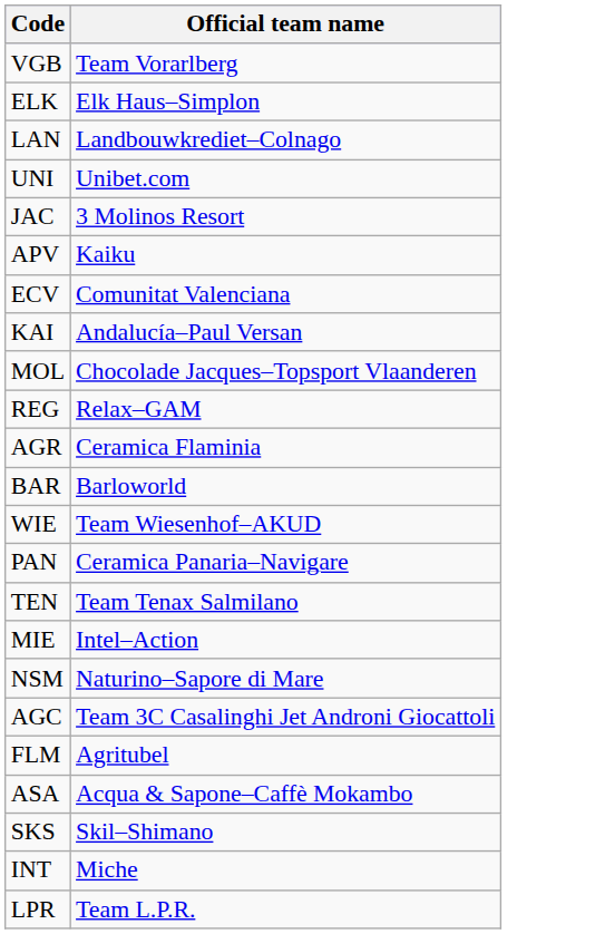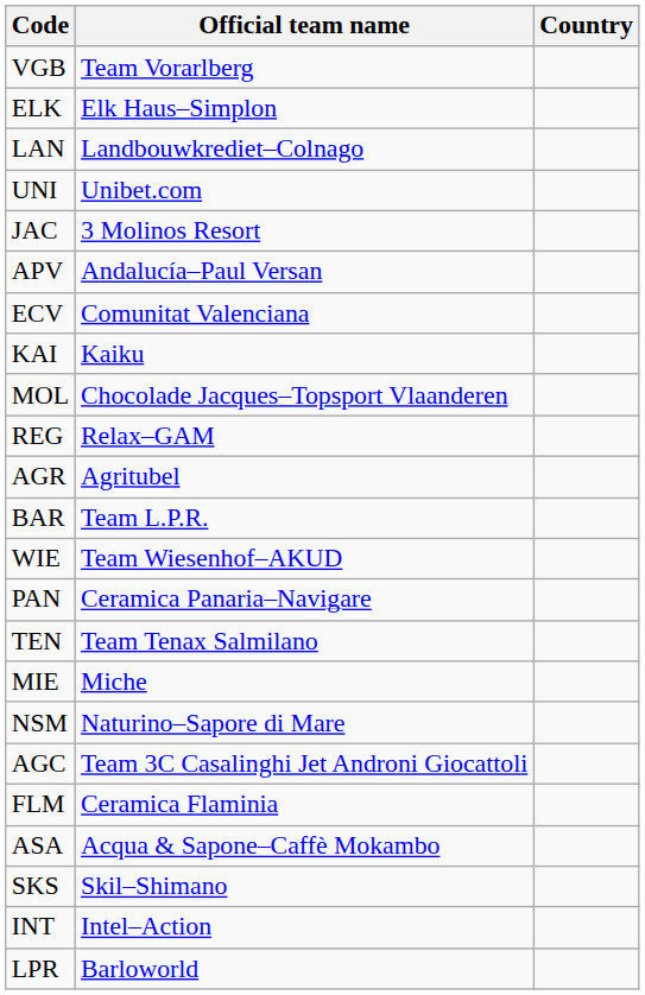 <table class="wikitable">
 <tr style="background:#ccccff;">
 <th>Code</th>
 <th>Official team name</th>
+<th>Country</th>
 </tr>
 <tr>
 <td>VGB</td>
 <td><a href='#'>Team Vorarlberg</a></td>
+<td></td>
 </tr>
 <tr>
 <td>ELK</td>
 <td><a href='#'>Elk Haus–Simplon</a></td>
+<td></td>
 </tr>
 <tr>
 <td>LAN</td>
 <td><a href='#'>Landbouwkrediet–Colnago</a></td>
+<td></td>
 </tr>
 <tr>
 <td>UNI</td>
 <td><a href='#'>Unibet.com</a></td>
+<td></td>
 </tr>
 <tr>
 <td>JAC</td>
 <td><a href='#'>3 Molinos Resort</a></td>
+<td></td>
 </tr>
 <tr>
 <td>APV</td>
-<td><a href='#'>Kaiku</a></td>
+<td><a href='#'>Andalucía–Paul Versan</a></td>
+<td></td>
 </tr>
 <tr>
 <td>ECV</td>
 <td><a href='#'>Comunitat Valenciana</a></td>
+<td></td>
 </tr>
 <tr>
 <td>KAI</td>
-<td><a href='#'>Andalucía–Paul Versan</a></td>
+<td><a href='#'>Kaiku</a></td>
+<td></td>
 </tr>
 <tr>
 <td>MOL</td>
 <td><a href='#'>Chocolade Jacques–Topsport Vlaanderen</a></td>
+<td></td>
 </tr>
 <tr>
 <td>REG</td>
 <td><a href='#'>Relax–GAM</a></td>
+<td></td>
 </tr>
 <tr>
 <td>AGR</td>
-<td><a href='#'>Ceramica Flaminia</a></td>
+<td><a href='#'>Agritubel</a></td>
+<td></td>
 </tr>
 <tr>
 <td>BAR</td>
-<td><a href='#'>Barloworld</a></td>
+<td><a href='#'>Team L.P.R.</a></td>
+<td></td>
 </tr>
 <tr>
 <td>WIE</td>
 <td><a href='#'>Team Wiesenhof–AKUD</a></td>
+<td></td>
 </tr>
 <tr>
 <td>PAN</td>
 <td><a href='#'>Ceramica Panaria–Navigare</a></td>
+<td></td>
 </tr>
 <tr>
 <td>TEN</td>
 <td><a href='#'>Team Tenax Salmilano</a></td>
+<td></td>
 </tr>
 <tr>
 <td>MIE</td>
-<td><a href='#'>Intel–Action</a></td>
+<td><a href='#'>Miche</a></td>
+<td></td>
 </tr>
 <tr>
 <td>NSM</td>
 <td><a href='#'>Naturino–Sapore di Mare</a></td>
+<td></td>
 </tr>
 <tr>
 <td>AGC</td>
 <td><a href='#'>Team 3C Casalinghi Jet Androni Giocattoli</a></td>
+<td></td>
 </tr>
 <tr>
 <td>FLM</td>
-<td><a href='#'>Agritubel</a></td>
+<td><a href='#'>Ceramica Flaminia</a></td>
+<td></td>
 </tr>
 <tr>
 <td>ASA</td>
 <td><a href='#'>Acqua & Sapone–Caffè Mokambo</a></td>
+<td></td>
 </tr>
 <tr>
 <td>SKS</td>
 <td><a href='#'>Skil–Shimano</a></td>
+<td></td>
 </tr>
 <tr>
 <td>INT</td>
-<td><a href='#'>Miche</a></td>
+<td><a href='#'>Intel–Action</a></td>
+<td></td>
 </tr>
 <tr>
 <td>LPR</td>
-<td><a href='#'>Team L.P.R.</a></td>
+<td><a href='#'>Barloworld</a></td>
+<td></td>
 </tr>
 </table>
